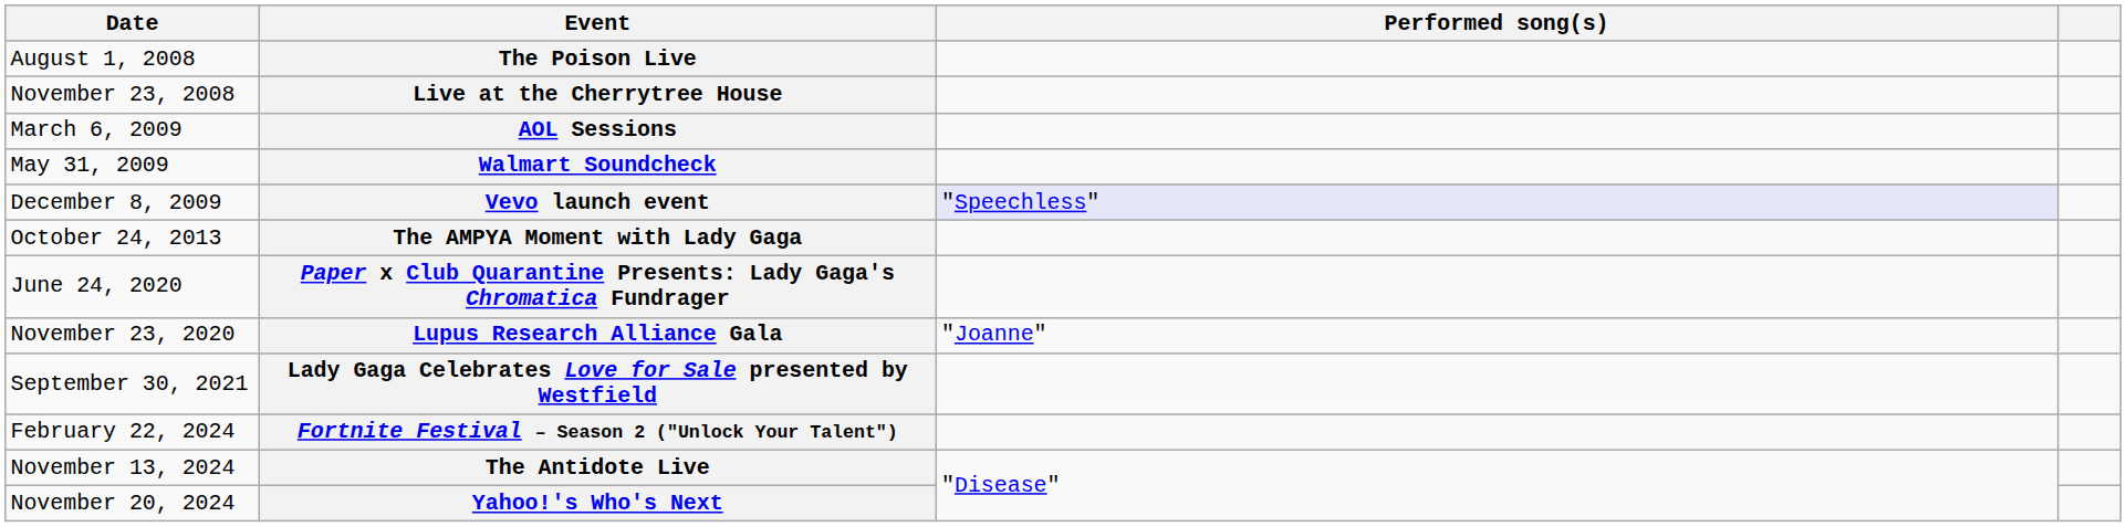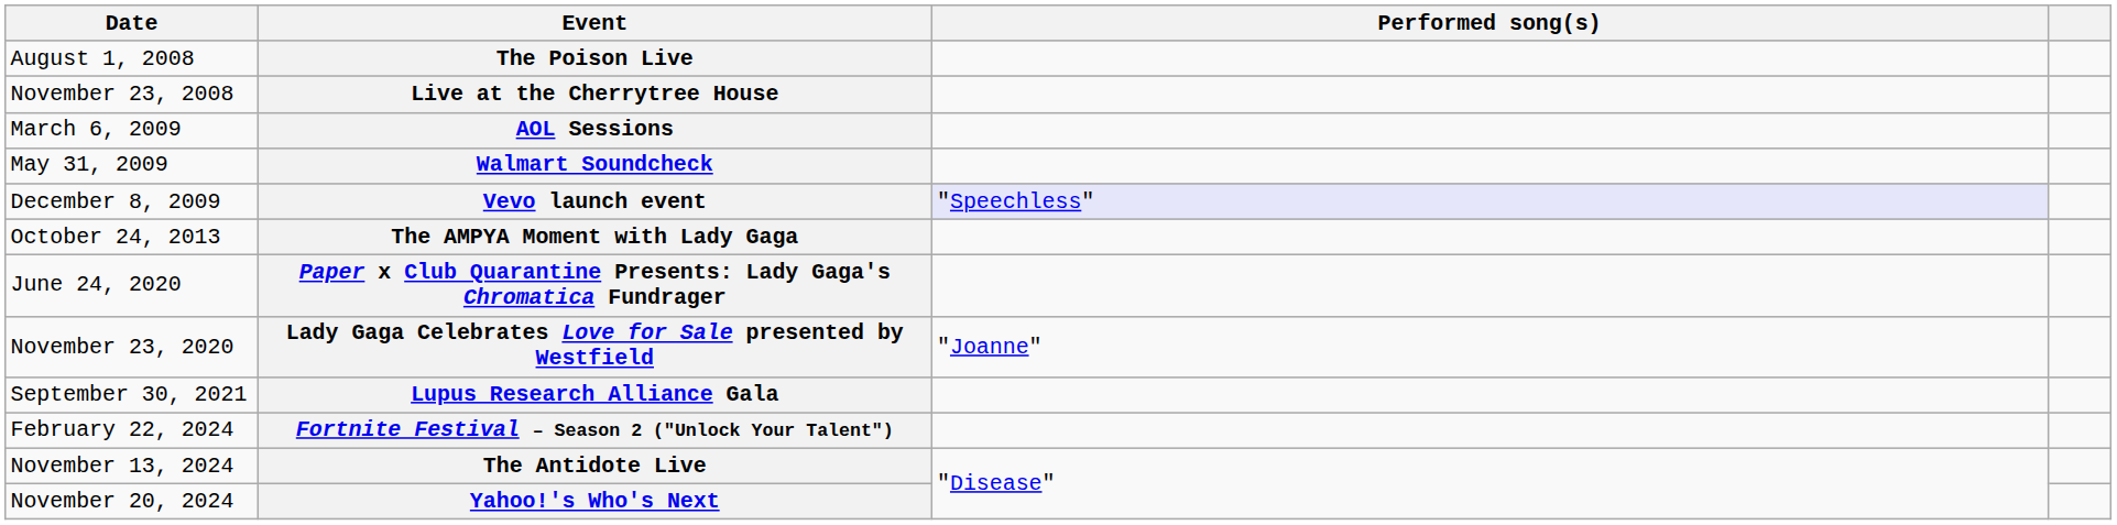 <table class="wikitable sortable plainrowheaders">
 <tr>
 <th style="width:12%;">Date</th>
 <th style="width:32%;">Event</th>
 <th>Performed song(s)</th>
 <th scope="col" style="width:3%;" class="unsortable"></th>
 </tr>
 <tr>
 <td>August 1, 2008</td>
 <th scope="row">The Poison Live</th>
 <td></td>
 <td style="text-align:center;"></td>
 </tr>
 <tr>
 <td>November 23, 2008</td>
 <th scope="row">Live at the Cherrytree House</th>
 <td></td>
 <td style="text-align:center;"></td>
 </tr>
 <tr>
 <td>March 6, 2009</td>
 <th scope="row"><a href='#'>AOL</a> Sessions</th>
 <td></td>
 <td style="text-align:center;"></td>
 </tr>
 <tr>
 <td>May 31, 2009</td>
 <th scope="row"><a href='#'>Walmart Soundcheck</a></th>
 <td></td>
 <td style="text-align:center;"></td>
 </tr>
 <tr>
 <td>December 8, 2009</td>
 <th scope="row"><a href='#'>Vevo</a> launch event</th>
 <td style="background: lavender;">"<a href='#'>Speechless</a>"</td>
 <td style="text-align:center;"></td>
 </tr>
 <tr>
 <td>October 24, 2013</td>
 <th scope="row">The AMPYA Moment with Lady Gaga</th>
 <td></td>
 <td style="text-align:center;"></td>
 </tr>
 <tr>
 <td>June 24, 2020</td>
 <th scope="row"><em><a href='#'>Paper</a></em> x <a href='#'>Club Quarantine</a> Presents: Lady Gaga's <em><a href='#'>Chromatica</a></em> Fundrager</th>
 <td></td>
 <td style="text-align:center;"></td>
 </tr>
 <tr>
 <td>November 23, 2020</td>
-<th scope="row"><a href='#'>Lupus Research Alliance</a> Gala</th>
+<th scope="row">Lady Gaga Celebrates <em><a href='#'>Love for Sale</a></em> presented by <a href='#'>Westfield</a></th>
 <td>"<a href='#'>Joanne</a>"</td>
 <td style="text-align:center;"></td>
 </tr>
 <tr>
 <td>September 30, 2021</td>
-<th scope="row">Lady Gaga Celebrates <em><a href='#'>Love for Sale</a></em> presented by <a href='#'>Westfield</a></th>
+<th scope="row"><a href='#'>Lupus Research Alliance</a> Gala</th>
 <td></td>
 <td style="text-align:center;"></td>
 </tr>
 <tr>
 <td>February 22, 2024</td>
 <th scope="row"><em><a href='#'>Fortnite Festival</a></em> <small>– Season 2 ("Unlock Your Talent")</small></th>
 <td></td>
 <td style="text-align:center;"></td>
 </tr>
 <tr>
 <td>November 13, 2024</td>
 <th scope="row">The Antidote Live</th>
 <td rowspan=2>"<a href='#'>Disease</a>"</td>
 <td style="text-align:center;"></td>
 </tr>
 <tr>
 <td>November 20, 2024</td>
 <th scope="row"><a href='#'>Yahoo!'s Who's Next</a></th>
 <td style="text-align:center;"></td>
 </tr>
 </table>
